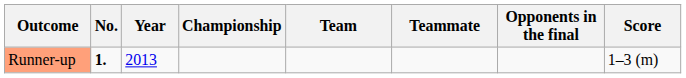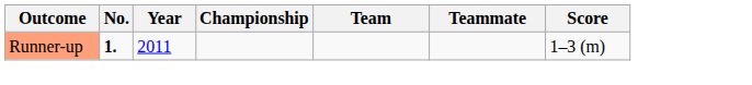 <table class="sortable wikitable">
 <tr>
 <th style="width:80px;">Outcome</th>
 <th style="width:20px;">No.</th>
 <th style="width:50px;">Year</th>
 <th style="width:100px;">Championship</th>
 <th style="width:100px;">Team</th>
 <th style="width:100px;">Teammate</th>
-<th style="width:100px;">Opponents in the final</th>
 <th style="width:70px;">Score</th>
 </tr>
 <tr style=>
 <td style="background:#ffa07a;">Runner-up</td>
 <td><strong>1.</strong></td>
-<td><a href='#'>2013</a></td>
-<td></td>
+<td><a href='#'>2011</a></td>
 <td></td>
 <td></td>
 <td></td>
 <td>1–3 (m)</td>
 </tr>
 </table>
